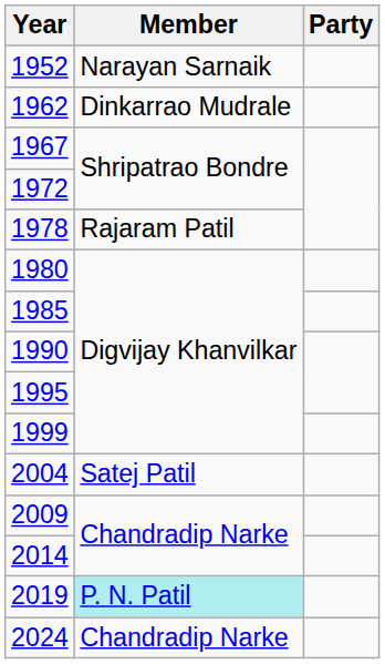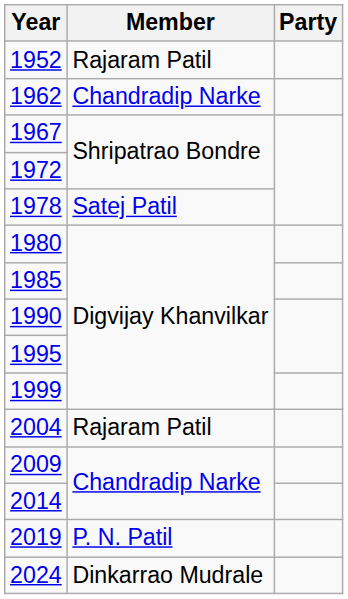 <table class="wikitable">
 <tr>
 <th>Year</th>
 <th>Member</th>
 <th colspan=2>Party</th>
 </tr>
 <tr>
 <td><a href='#'>1952</a></td>
-<td>Narayan Sarnaik</td>
+<td>Rajaram Patil</td>
 <td></td>
 </tr>
 <tr>
 <td><a href='#'>1962</a></td>
-<td>Dinkarrao Mudrale</td>
+<td><a href='#'>Chandradip Narke</a></td>
 <td></td>
 </tr>
 <tr>
 <td><a href='#'>1967</a></td>
 <td rowspan="2">Shripatrao Bondre</td>
 </tr>
 <tr>
 <td><a href='#'>1972</a></td>
 </tr>
 <tr>
 <td><a href='#'>1978</a></td>
-<td>Rajaram Patil</td>
+<td><a href='#'>Satej Patil</a></td>
 </tr>
 <tr>
 <td><a href='#'>1980</a></td>
 <td rowspan="5">Digvijay Khanvilkar</td>
 <td></td>
 </tr>
 <tr>
 <td><a href='#'>1985</a></td>
 <td></td>
 </tr>
 <tr>
 <td><a href='#'>1990</a></td>
 </tr>
 <tr>
 <td><a href='#'>1995</a></td>
 </tr>
 <tr>
 <td><a href='#'>1999</a></td>
 <td></td>
 </tr>
 <tr>
 <td><a href='#'>2004</a></td>
-<td><a href='#'>Satej Patil</a></td>
+<td>Rajaram Patil</td>
 <td></td>
 </tr>
 <tr>
 <td><a href='#'>2009</a></td>
 <td rowspan="2"><a href='#'>Chandradip Narke</a></td>
 <td></td>
 </tr>
 <tr>
 <td><a href='#'>2014</a></td>
 </tr>
 <tr>
 <td><a href='#'>2019</a></td>
-<td style="background: paleturquoise;"><a href='#'>P. N. Patil</a></td>
+<td><a href='#'>P. N. Patil</a></td>
 <td></td>
 </tr>
 <tr>
 <td><a href='#'>2024</a></td>
-<td><a href='#'>Chandradip Narke</a></td>
+<td>Dinkarrao Mudrale</td>
 <td></td>
 </tr>
 </table>
